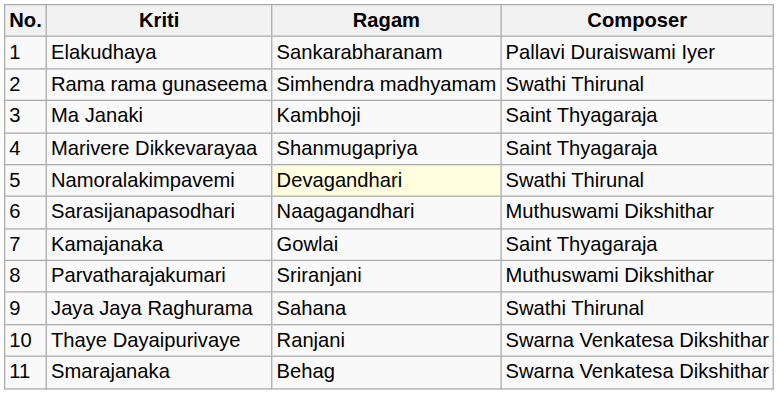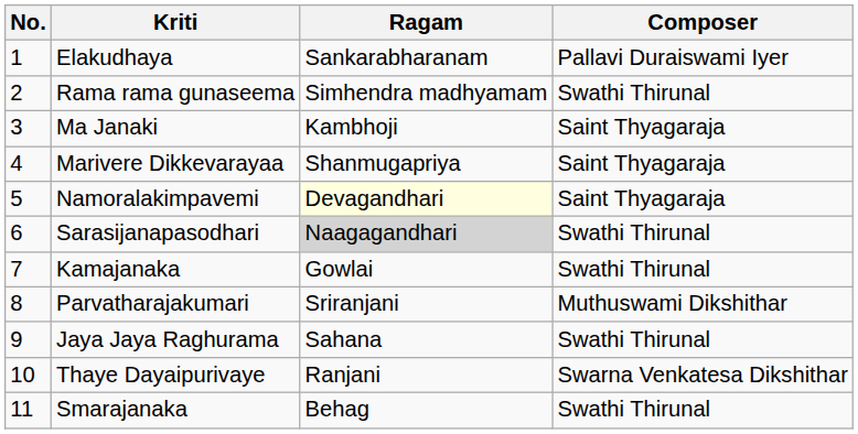 <table class="wikitable">
 <tr>
 <th>No.</th>
 <th>Kriti</th>
 <th>Ragam</th>
 <th>Composer</th>
 </tr>
 <tr>
 <td>1</td>
 <td>Elakudhaya</td>
 <td>Sankarabharanam</td>
 <td>Pallavi Duraiswami Iyer</td>
 </tr>
 <tr>
 <td>2</td>
 <td>Rama rama gunaseema</td>
 <td>Simhendra madhyamam</td>
 <td>Swathi Thirunal</td>
 </tr>
 <tr>
 <td>3</td>
 <td>Ma Janaki</td>
 <td>Kambhoji</td>
 <td>Saint Thyagaraja</td>
 </tr>
 <tr>
 <td>4</td>
 <td>Marivere Dikkevarayaa</td>
 <td>Shanmugapriya</td>
 <td>Saint Thyagaraja</td>
 </tr>
 <tr>
 <td>5</td>
 <td>Namoralakimpavemi</td>
 <td style="background: lightyellow;">Devagandhari</td>
-<td>Swathi Thirunal</td>
+<td>Saint Thyagaraja</td>
 </tr>
 <tr>
 <td>6</td>
 <td>Sarasijanapasodhari</td>
-<td>Naagagandhari</td>
-<td>Muthuswami Dikshithar</td>
+<td style="background: lightgrey;">Naagagandhari</td>
+<td>Swathi Thirunal</td>
 </tr>
 <tr>
 <td>7</td>
 <td>Kamajanaka</td>
 <td>Gowlai</td>
-<td>Saint Thyagaraja</td>
+<td>Swathi Thirunal</td>
 </tr>
 <tr>
 <td>8</td>
 <td>Parvatharajakumari</td>
 <td>Sriranjani</td>
 <td>Muthuswami Dikshithar</td>
 </tr>
 <tr>
 <td>9</td>
 <td>Jaya Jaya Raghurama</td>
 <td>Sahana</td>
 <td>Swathi Thirunal</td>
 </tr>
 <tr>
 <td>10</td>
 <td>Thaye Dayaipurivaye</td>
 <td>Ranjani</td>
 <td>Swarna Venkatesa Dikshithar</td>
 </tr>
 <tr>
 <td>11</td>
 <td>Smarajanaka</td>
 <td>Behag</td>
-<td>Swarna Venkatesa Dikshithar</td>
+<td>Swathi Thirunal</td>
 </tr>
 </table>
